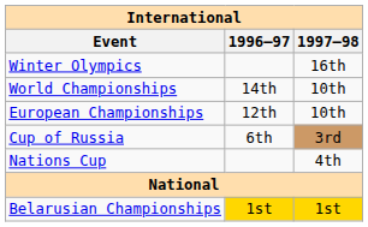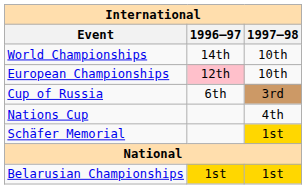 <table class="wikitable" style="text-align:center">
 <tr>
 <th style="background-color: #ffdead; " colspan=3 align=center>International</th>
 </tr>
 <tr>
 <th>Event</th>
 <th>1996–97</th>
 <th>1997–98</th>
 </tr>
 <tr>
-<td align=left><a href='#'>Winter Olympics</a></td>
-<td></td>
-<td>16th</td>
-</tr>
-<tr>
 <td align=left><a href='#'>World Championships</a></td>
 <td>14th</td>
 <td>10th</td>
 </tr>
 <tr>
 <td align=left><a href='#'>European Championships</a></td>
-<td>12th</td>
+<td style="background: pink;">12th</td>
 <td>10th</td>
 </tr>
 <tr>
 <td align=left> <a href='#'>Cup of Russia</a></td>
 <td>6th</td>
 <td bgcolor=cc9966>3rd</td>
 </tr>
 <tr>
 <td align=left> <a href='#'>Nations Cup</a></td>
 <td></td>
 <td>4th</td>
 </tr>
 <tr>
+<td align=left><a href='#'>Schäfer Memorial</a></td>
+<td></td>
+<td bgcolor=gold>1st</td>
+</tr>
+<tr>
 <th style="background-color: #ffdead; " colspan=3 align=center>National</th>
 </tr>
 <tr>
 <td align=left><a href='#'>Belarusian Championships</a></td>
 <td bgcolor=gold>1st</td>
 <td bgcolor=gold>1st</td>
 </tr>
 </table>
